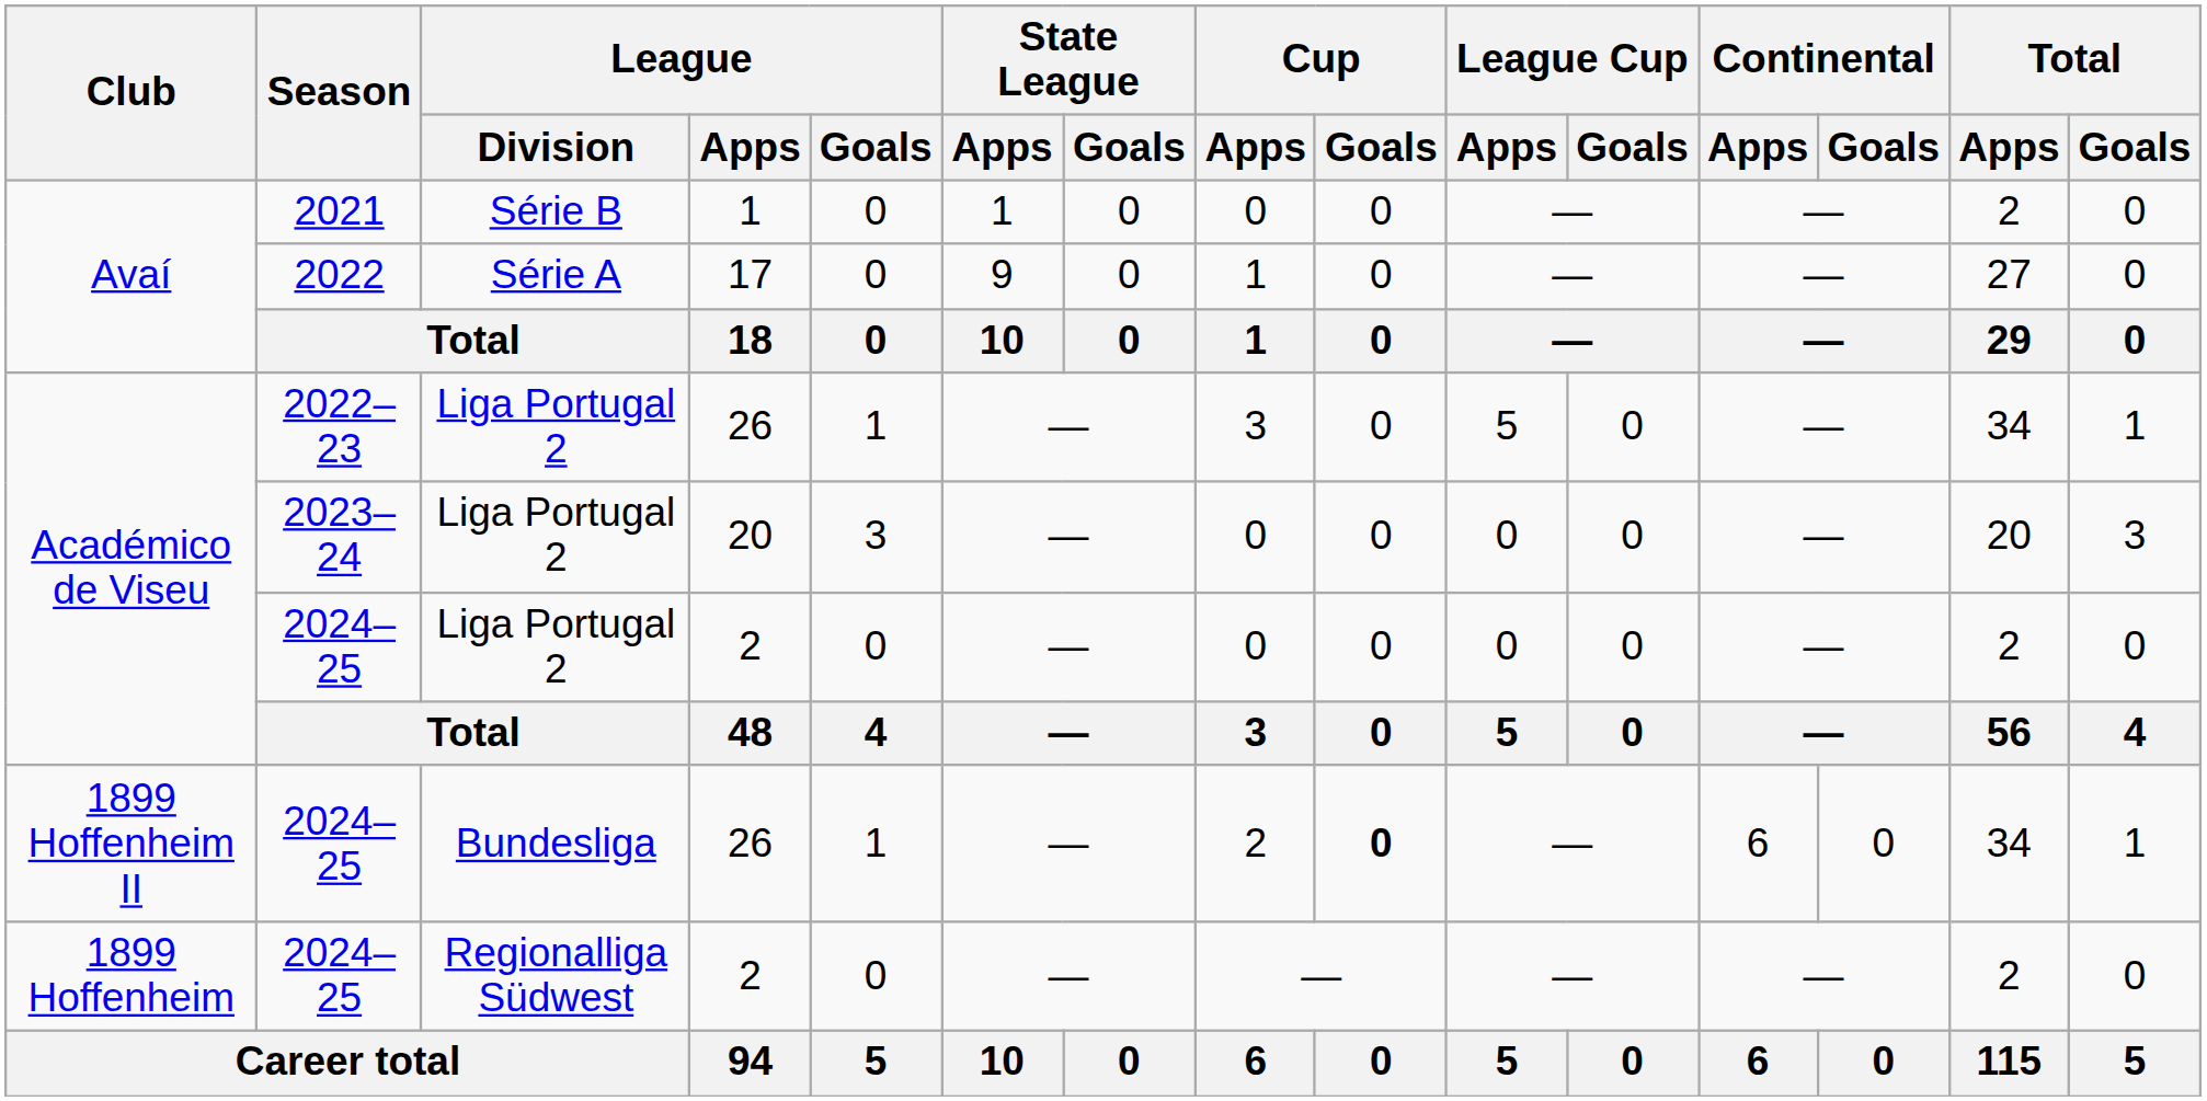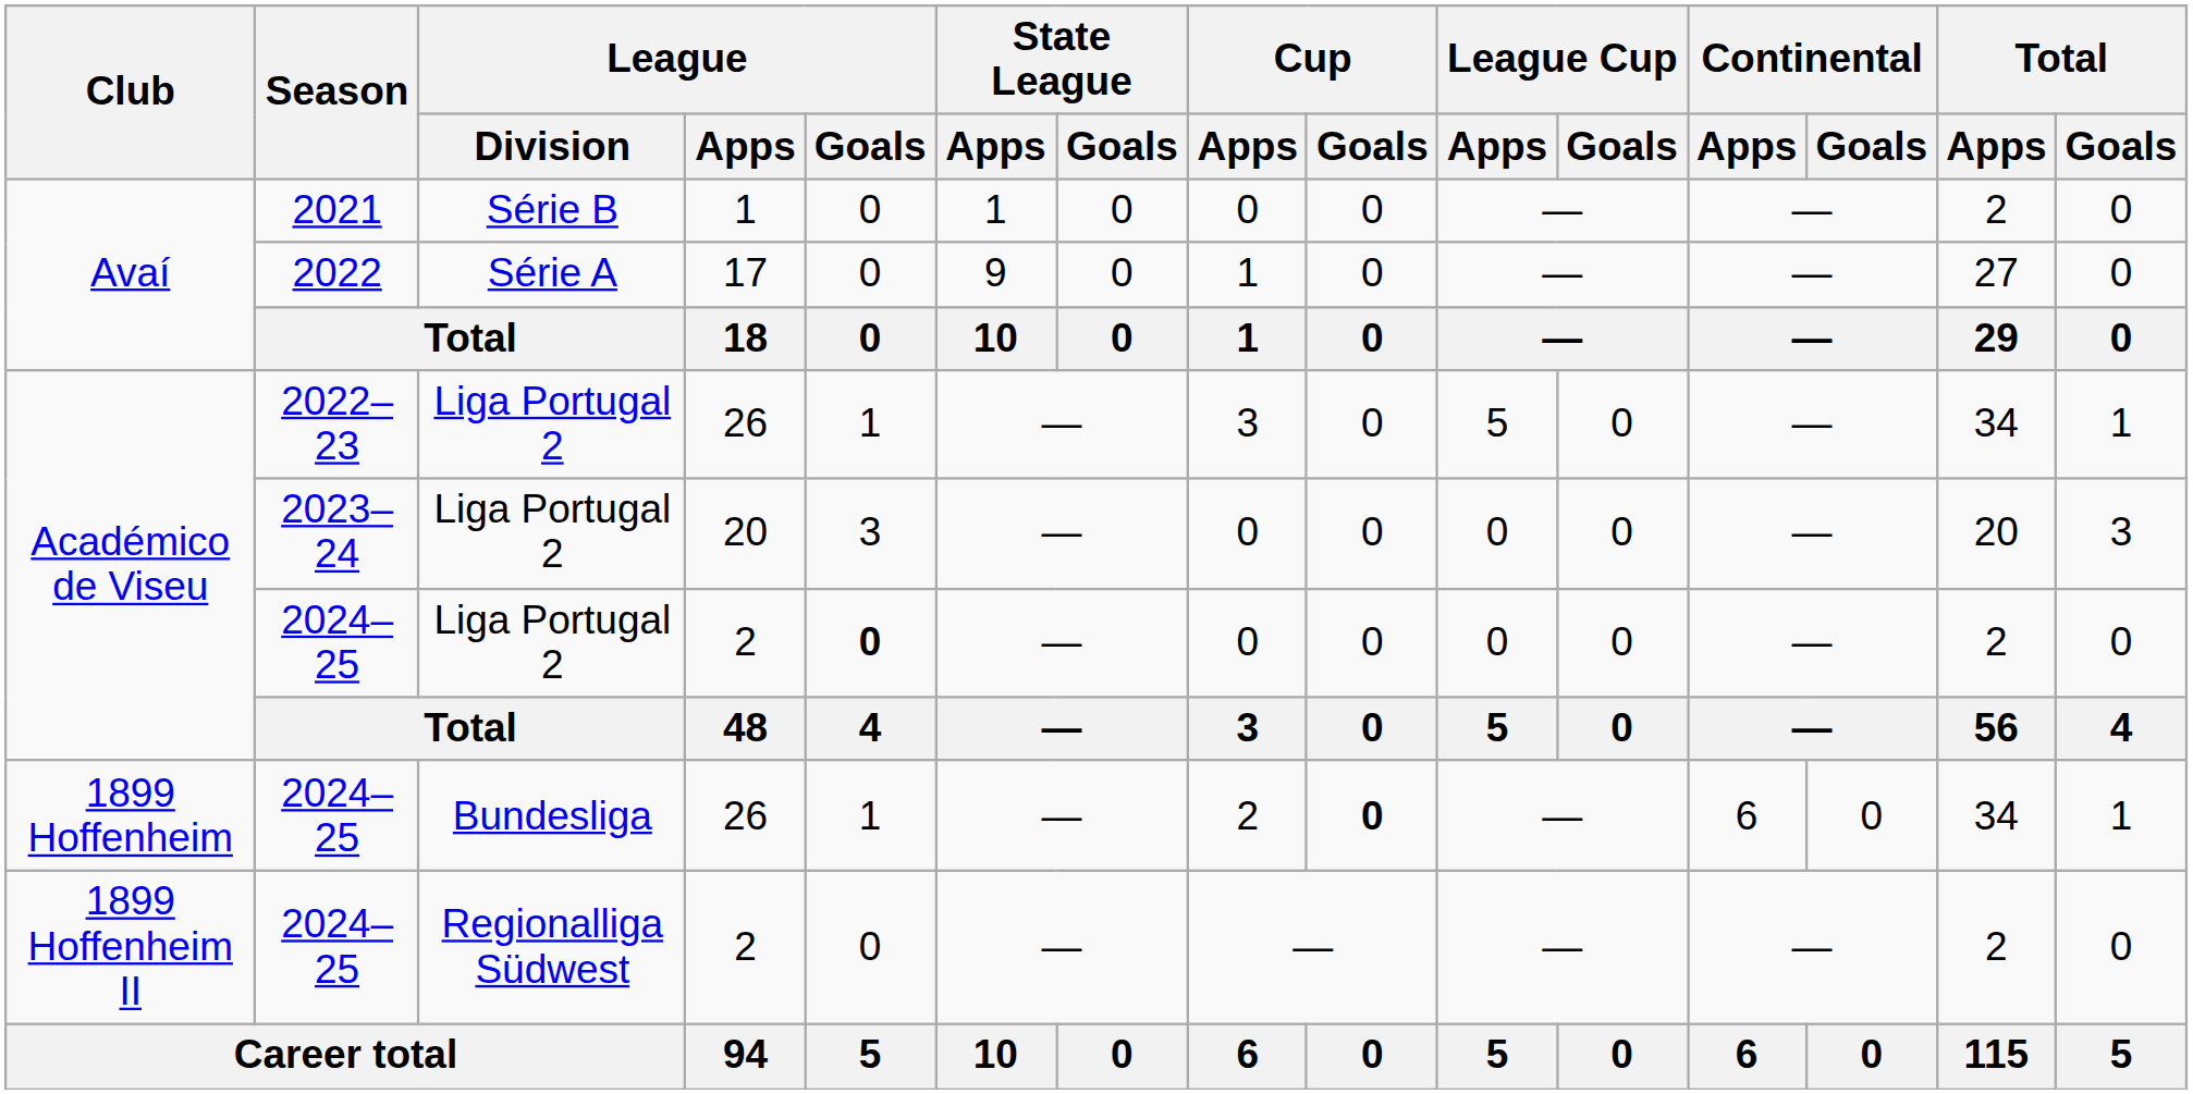 <table class="wikitable" style="text-align: center;">
 <tr>
 <th rowspan="2">Club</th>
 <th rowspan="2">Season</th>
 <th colspan="3">League</th>
 <th colspan="2">State League</th>
 <th colspan="2">Cup</th>
 <th colspan="2">League Cup</th>
 <th colspan="2">Continental</th>
 <th colspan="2">Total</th>
 </tr>
 <tr>
 <th>Division</th>
 <th>Apps</th>
 <th>Goals</th>
 <th>Apps</th>
 <th>Goals</th>
 <th>Apps</th>
 <th>Goals</th>
 <th>Apps</th>
 <th>Goals</th>
 <th>Apps</th>
 <th>Goals</th>
 <th>Apps</th>
 <th>Goals</th>
 </tr>
 <tr>
 <td rowspan="3"><a href='#'>Avaí</a></td>
 <td><a href='#'>2021</a></td>
 <td><a href='#'>Série B</a></td>
 <td>1</td>
 <td>0</td>
 <td>1</td>
 <td>0</td>
 <td>0</td>
 <td>0</td>
 <td colspan="2">—</td>
 <td colspan="2">—</td>
 <td>2</td>
 <td>0</td>
 </tr>
 <tr>
 <td><a href='#'>2022</a></td>
 <td><a href='#'>Série A</a></td>
 <td>17</td>
 <td>0</td>
 <td>9</td>
 <td>0</td>
 <td>1</td>
 <td>0</td>
 <td colspan="2">—</td>
 <td colspan="2">—</td>
 <td>27</td>
 <td>0</td>
 </tr>
 <tr>
 <th colspan="2">Total</th>
 <th>18</th>
 <th>0</th>
 <th>10</th>
 <th>0</th>
 <th>1</th>
 <th>0</th>
 <th colspan="2">—</th>
 <th colspan="2">—</th>
 <th>29</th>
 <th>0</th>
 </tr>
 <tr>
 <td rowspan="4"><a href='#'>Académico de Viseu</a></td>
 <td><a href='#'>2022–23</a></td>
 <td><a href='#'>Liga Portugal 2</a></td>
 <td>26</td>
 <td>1</td>
 <td colspan="2">—</td>
 <td>3</td>
 <td>0</td>
 <td>5</td>
 <td>0</td>
 <td colspan="2">—</td>
 <td>34</td>
 <td>1</td>
 </tr>
 <tr>
 <td><a href='#'>2023–24</a></td>
 <td>Liga Portugal 2</td>
 <td>20</td>
 <td>3</td>
 <td colspan="2">—</td>
 <td>0</td>
 <td>0</td>
 <td>0</td>
 <td>0</td>
 <td colspan="2">—</td>
 <td>20</td>
 <td>3</td>
 </tr>
 <tr>
 <td><a href='#'>2024–25</a></td>
 <td>Liga Portugal 2</td>
 <td>2</td>
-<td>0</td>
+<td><strong>0</strong></td>
 <td colspan="2">—</td>
 <td>0</td>
 <td>0</td>
 <td>0</td>
 <td>0</td>
 <td colspan="2">—</td>
 <td>2</td>
 <td>0</td>
 </tr>
 <tr>
 <th colspan="2">Total</th>
 <th>48</th>
 <th>4</th>
 <th colspan="2">—</th>
 <th>3</th>
 <th>0</th>
 <th>5</th>
 <th>0</th>
 <th colspan="2">—</th>
 <th>56</th>
 <th>4</th>
 </tr>
 <tr>
-<td><a href='#'>1899 Hoffenheim II</a></td>
+<td><a href='#'>1899 Hoffenheim</a></td>
 <td><a href='#'>2024–25</a></td>
 <td><a href='#'>Bundesliga</a></td>
 <td>26</td>
 <td>1</td>
 <td colspan="2">—</td>
 <td>2</td>
 <td><strong>0</strong></td>
 <td colspan="2">—</td>
 <td>6</td>
 <td>0</td>
 <td>34</td>
 <td>1</td>
 </tr>
 <tr>
-<td><a href='#'>1899 Hoffenheim</a></td>
+<td><a href='#'>1899 Hoffenheim II</a></td>
 <td><a href='#'>2024–25</a></td>
 <td><a href='#'>Regionalliga Südwest</a></td>
 <td>2</td>
 <td>0</td>
 <td colspan="2">—</td>
 <td colspan="2">—</td>
 <td colspan="2">—</td>
 <td colspan="2">—</td>
 <td>2</td>
 <td>0</td>
 </tr>
 <tr>
 <th colspan="3">Career total</th>
 <th>94</th>
 <th>5</th>
 <th>10</th>
 <th>0</th>
 <th>6</th>
 <th>0</th>
 <th>5</th>
 <th>0</th>
 <th>6</th>
 <th>0</th>
 <th>115</th>
 <th>5</th>
 </tr>
 </table>
